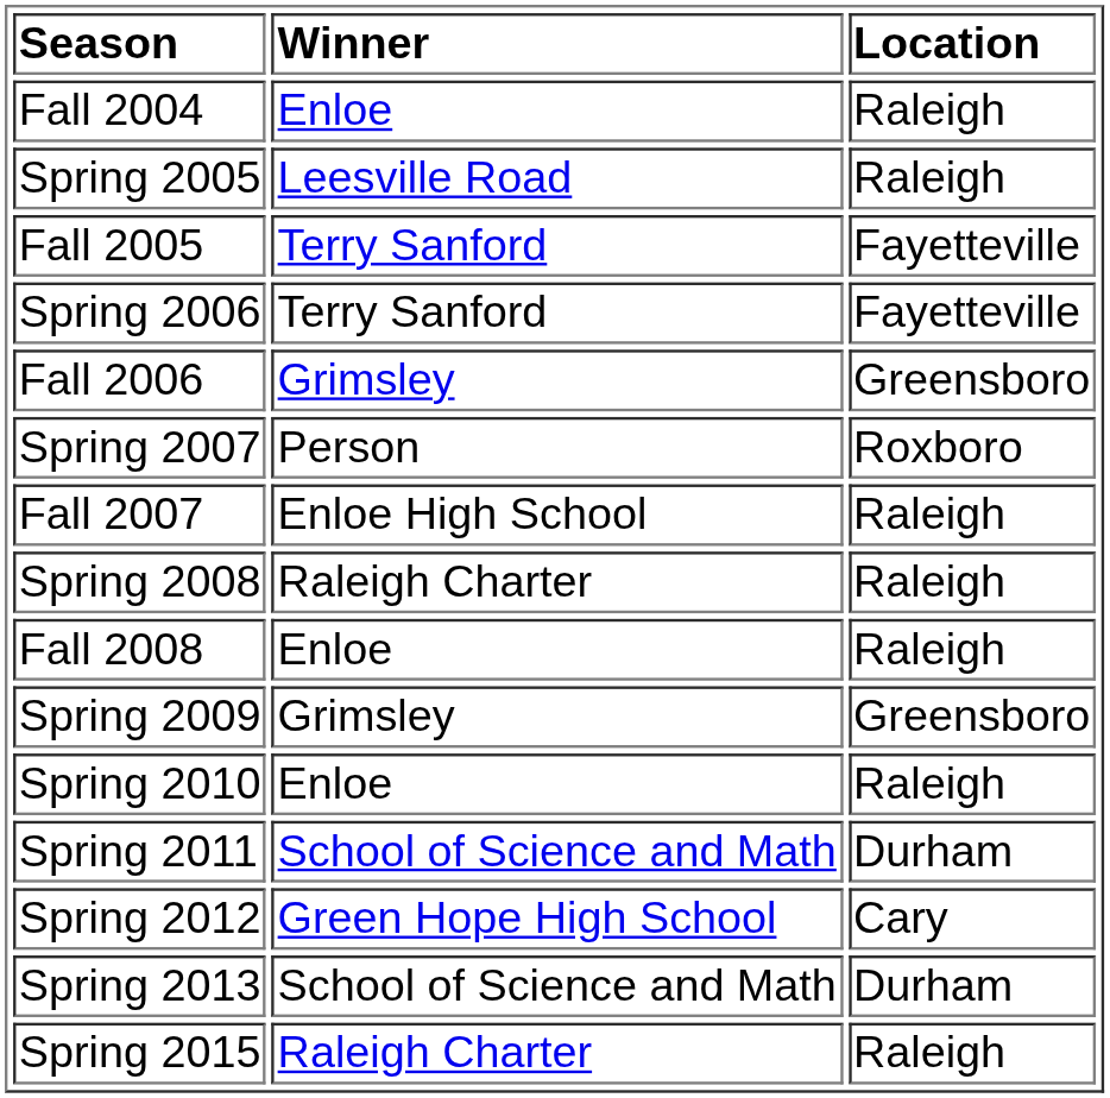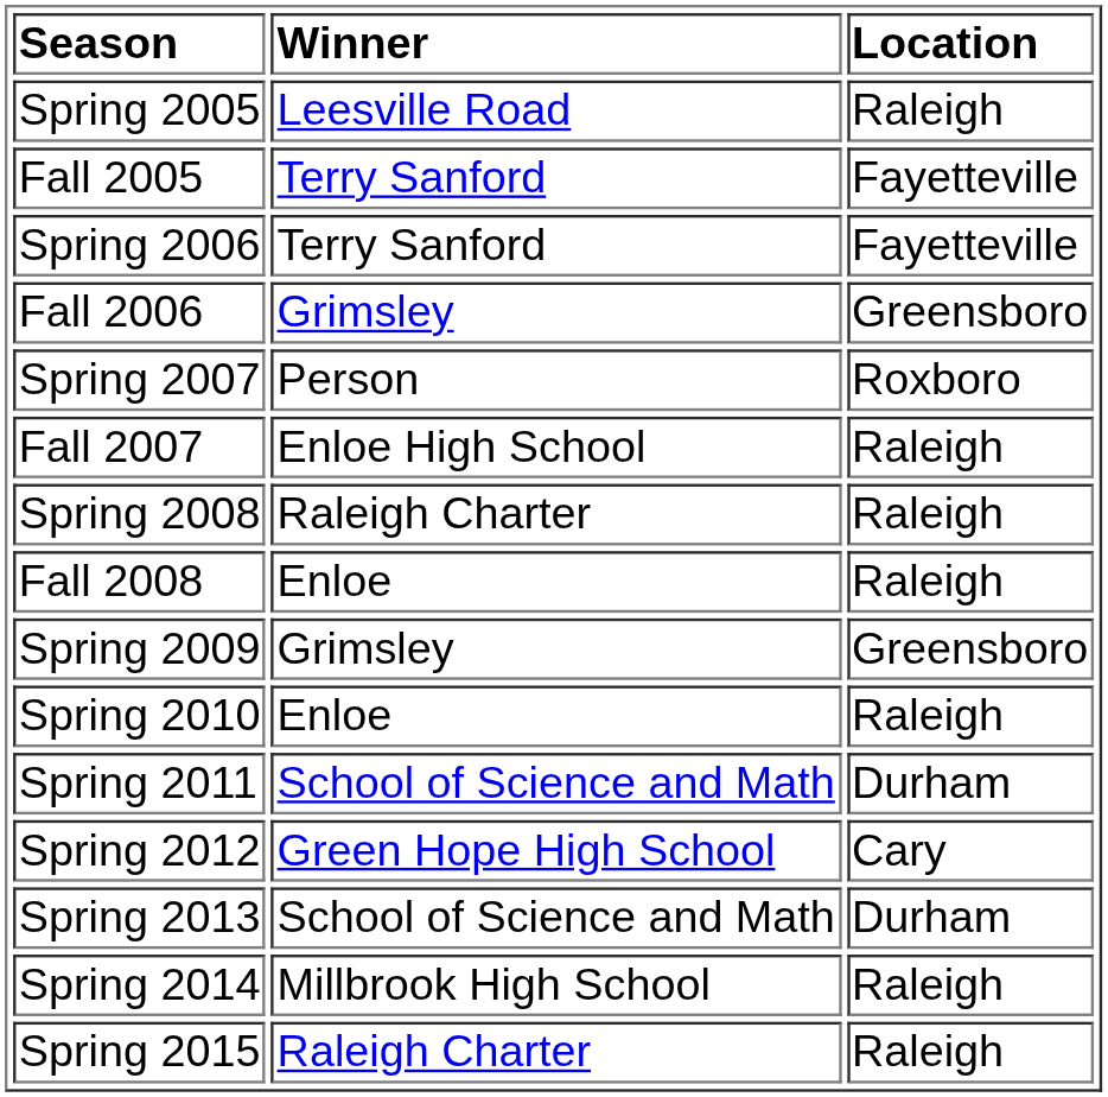 <table border="1">
 <tr ---->
 <td><strong>Season</strong></td>
 <td><strong>Winner</strong></td>
 <td><strong>Location</strong></td>
-</tr>
-<tr ---->
-<td>Fall 2004</td>
-<td><a href='#'>Enloe</a></td>
-<td>Raleigh</td>
 </tr>
 <tr ---->
 <td>Spring 2005</td>
 <td><a href='#'>Leesville Road</a></td>
 <td>Raleigh</td>
 </tr>
 <tr ---->
 <td>Fall 2005</td>
 <td><a href='#'>Terry Sanford</a></td>
 <td>Fayetteville</td>
 </tr>
 <tr ---->
 <td>Spring 2006</td>
 <td>Terry Sanford</td>
 <td>Fayetteville</td>
 </tr>
 <tr ---->
 <td>Fall 2006</td>
 <td><a href='#'>Grimsley</a></td>
 <td>Greensboro</td>
 </tr>
 <tr ---->
 <td>Spring 2007</td>
 <td>Person</td>
 <td>Roxboro</td>
 </tr>
 <tr ---->
 <td>Fall 2007</td>
 <td>Enloe High School</td>
 <td>Raleigh</td>
 </tr>
 <tr ---->
 <td>Spring 2008</td>
 <td>Raleigh Charter</td>
 <td>Raleigh</td>
 </tr>
 <tr ---->
 <td>Fall 2008</td>
 <td>Enloe</td>
 <td>Raleigh</td>
 </tr>
 <tr ---->
 <td>Spring 2009</td>
 <td>Grimsley</td>
 <td>Greensboro</td>
 </tr>
 <tr ---->
 <td>Spring 2010</td>
 <td>Enloe</td>
 <td>Raleigh</td>
 </tr>
 <tr ---->
 <td>Spring 2011</td>
 <td><a href='#'>School of Science and Math</a></td>
 <td>Durham</td>
 </tr>
 <tr ---->
 <td>Spring 2012</td>
 <td><a href='#'>Green Hope High School</a></td>
 <td>Cary</td>
 </tr>
 <tr ---->
 <td>Spring 2013</td>
 <td North Carolina School of Science and Math>School of Science and Math</td>
 <td>Durham</td>
 </tr>
 <tr ---->
+<td>Spring 2014</td>
+<td>Millbrook High School</td>
+<td>Raleigh</td>
+</tr>
+<tr ---->
 <td>Spring 2015</td>
 <td><a href='#'>Raleigh Charter</a></td>
 <td>Raleigh</td>
 </tr>
 </table>
